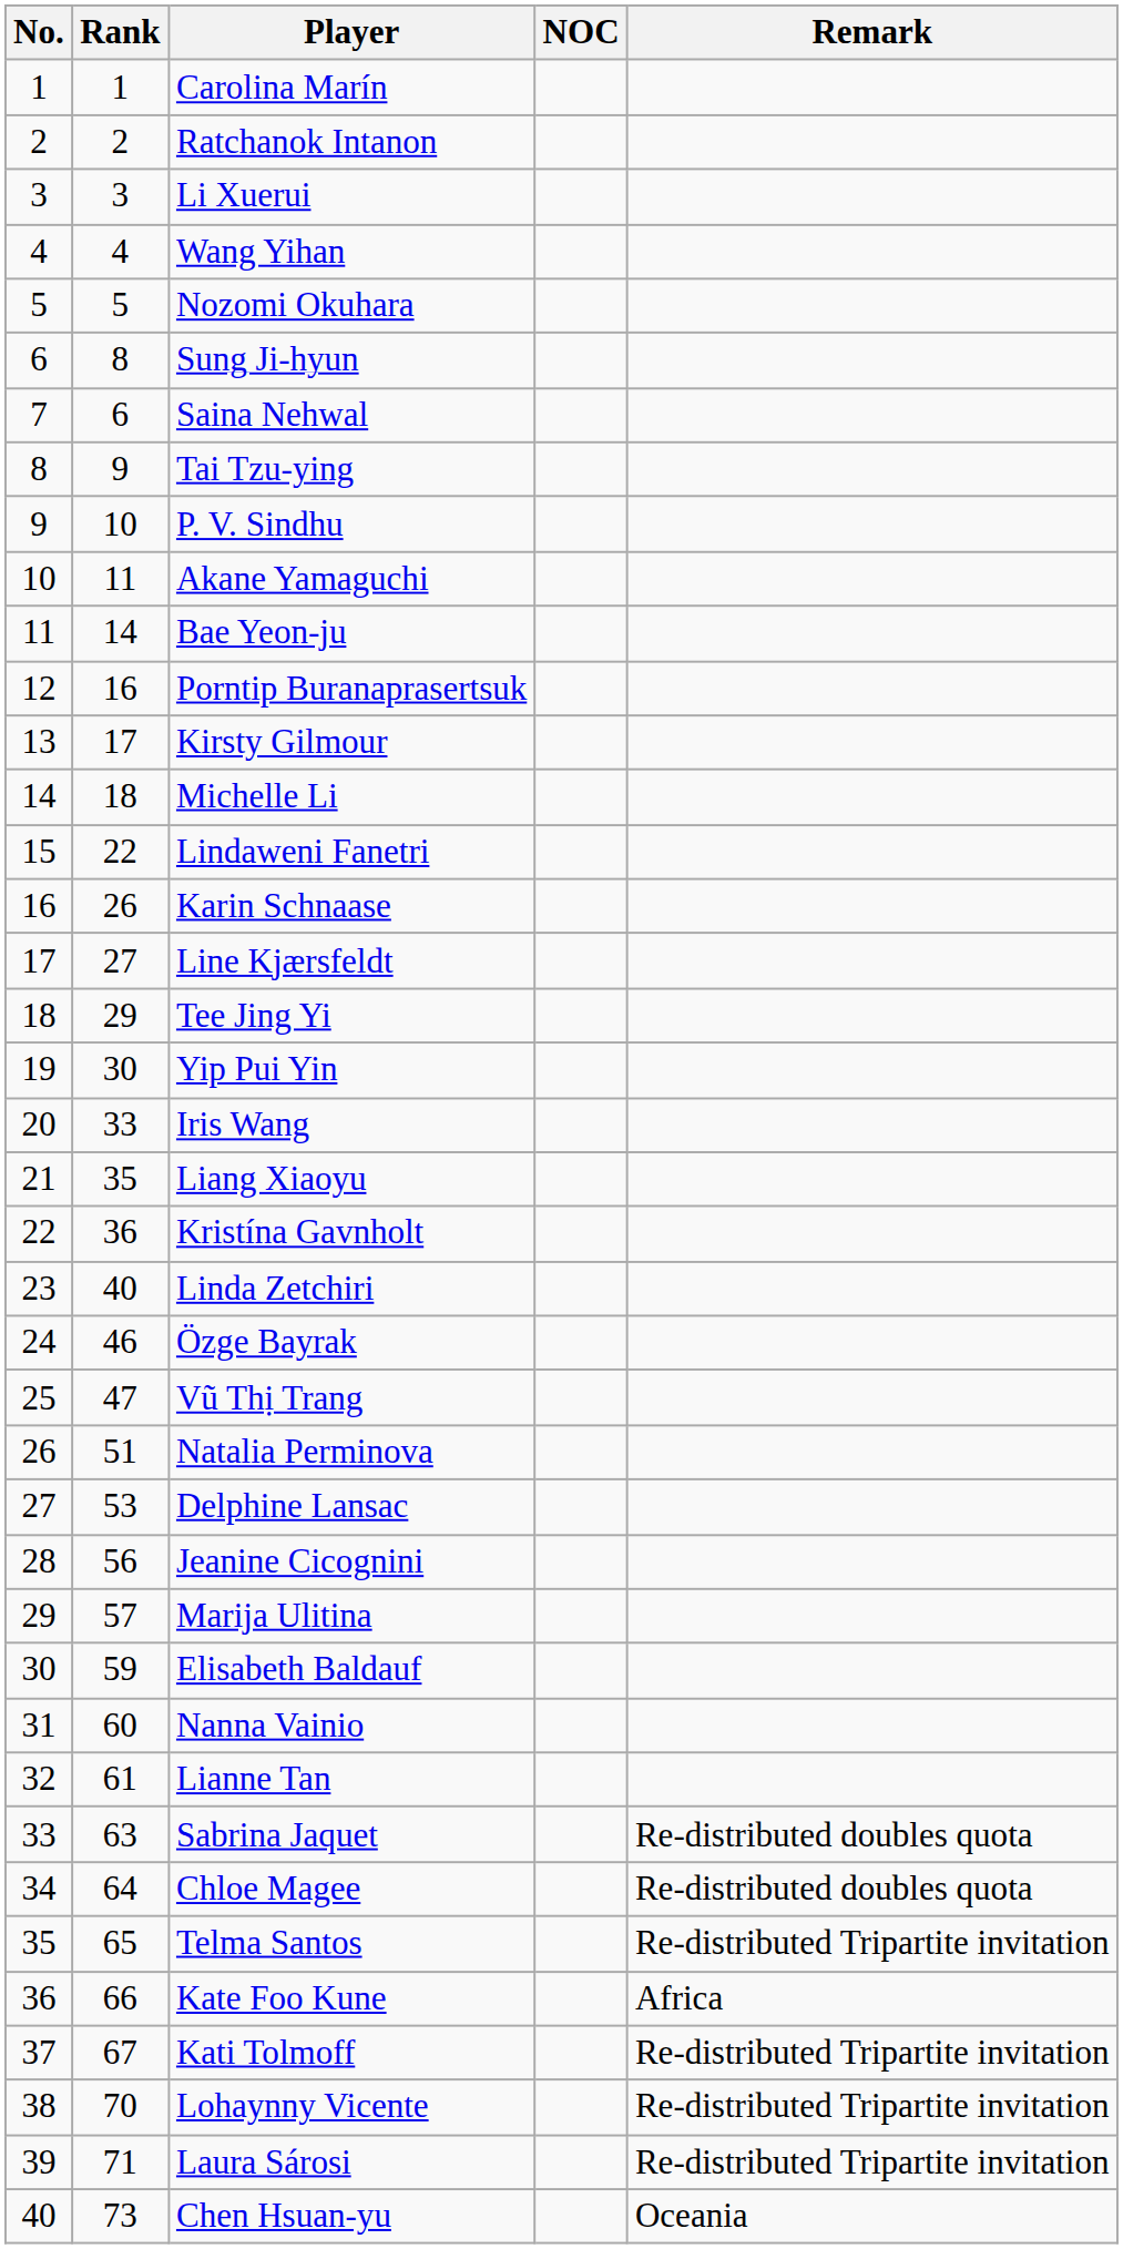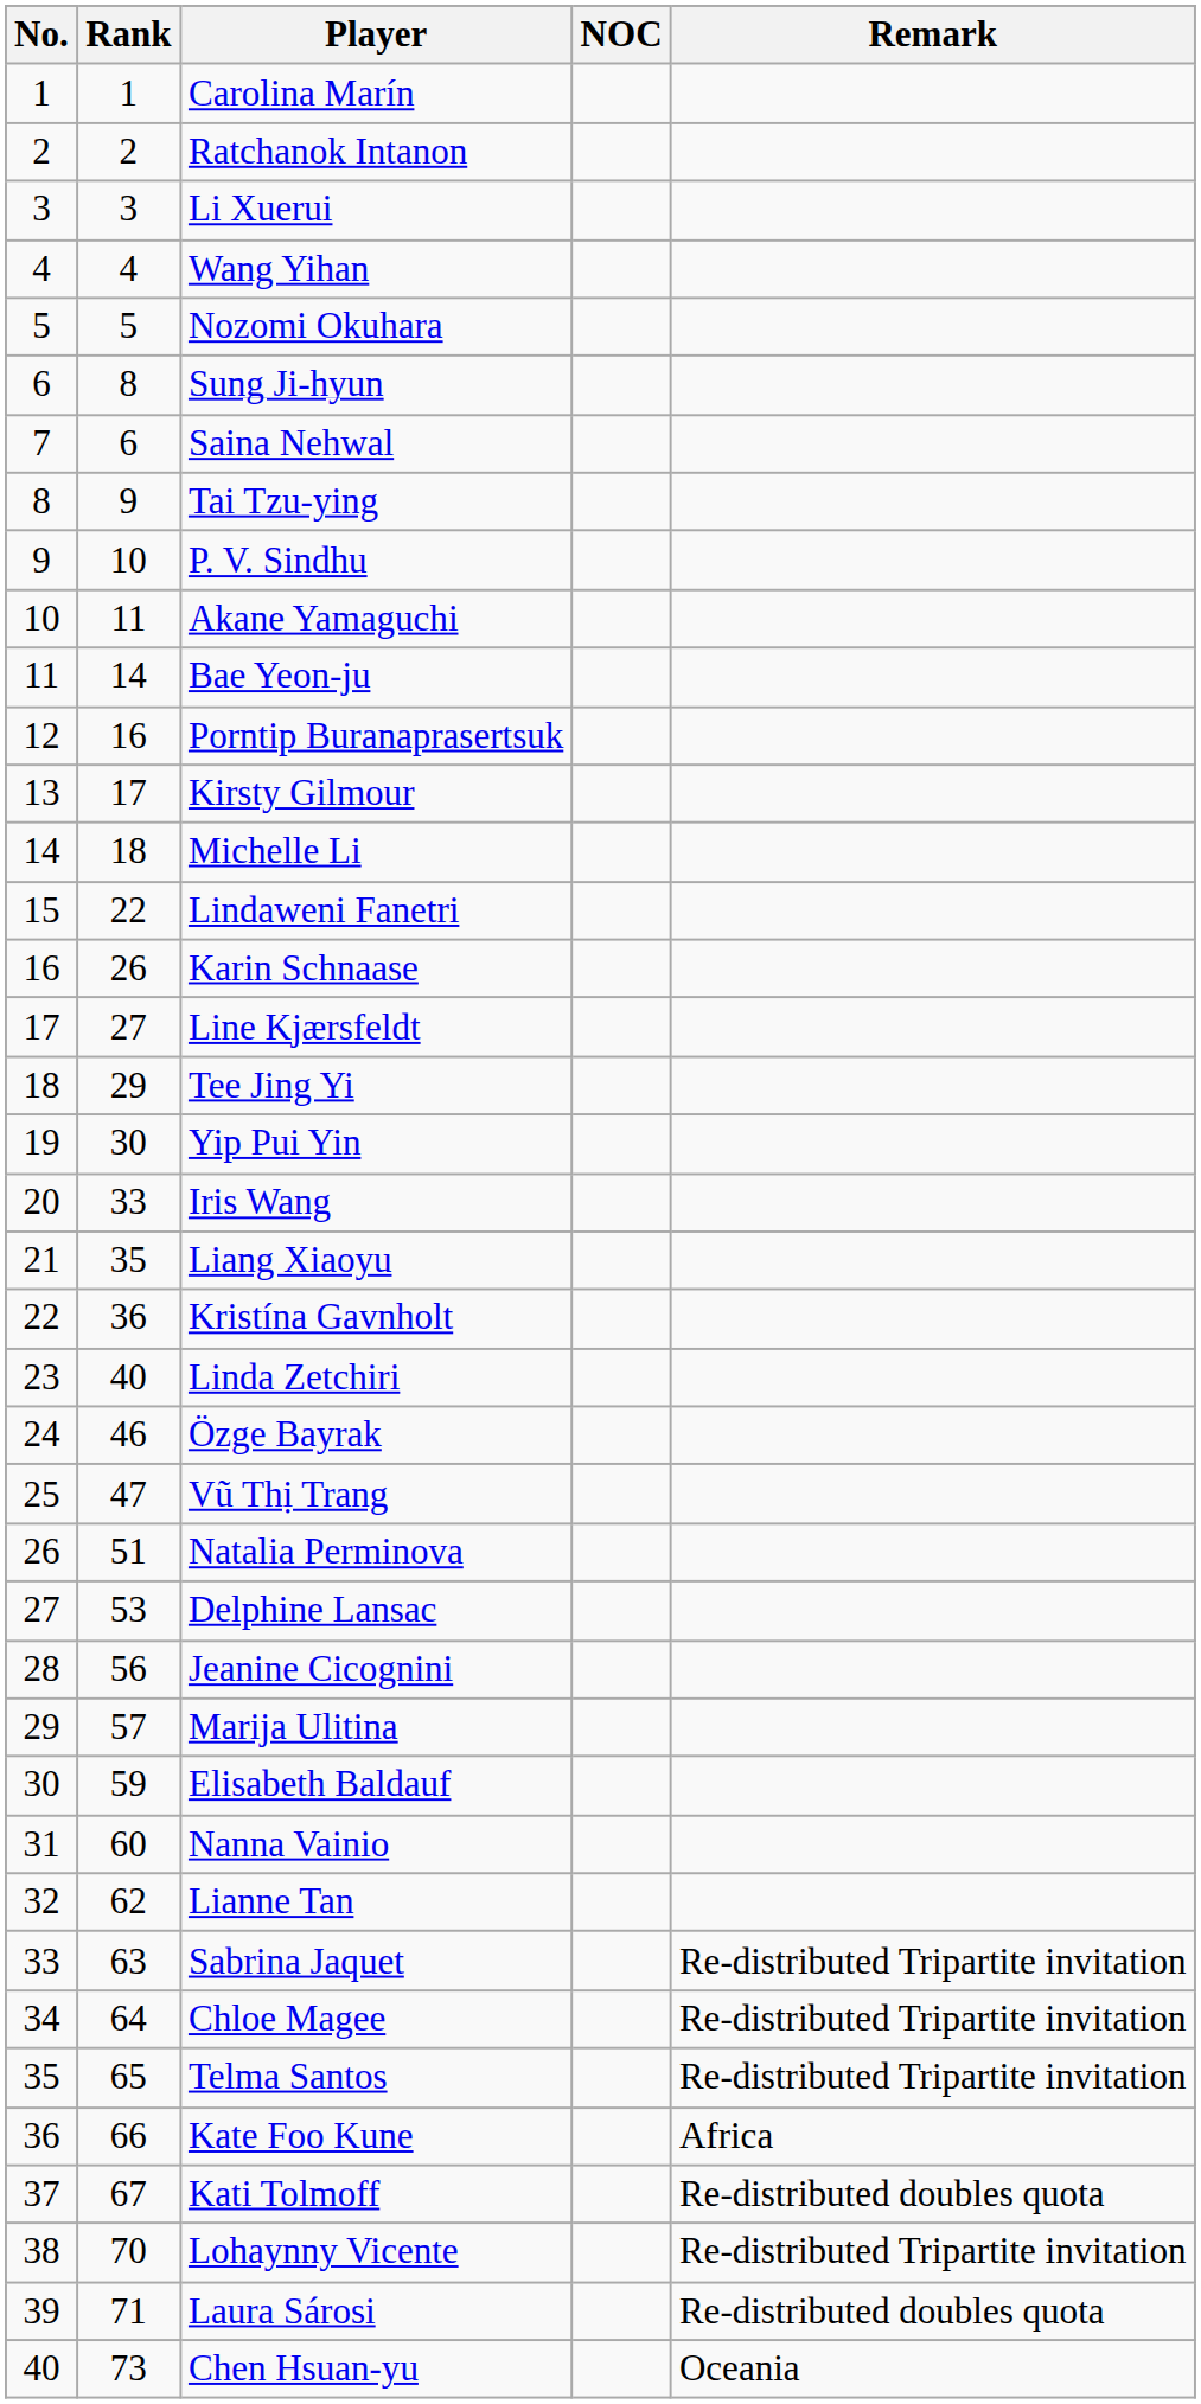 <table class="wikitable sortable">
 <tr>
 <th>No.</th>
 <th>Rank</th>
 <th>Player</th>
 <th>NOC</th>
 <th>Remark</th>
 </tr>
 <tr align=center>
 <td>1</td>
 <td>1</td>
 <td align=left><a href='#'>Carolina Marín</a></td>
 <td align=left></td>
 <td align=left></td>
 </tr>
 <tr align=center>
 <td>2</td>
 <td>2</td>
 <td align=left><a href='#'>Ratchanok Intanon</a></td>
 <td align=left></td>
 <td align=left></td>
 </tr>
 <tr align=center>
 <td>3</td>
 <td>3</td>
 <td align=left><a href='#'>Li Xuerui</a></td>
 <td align=left></td>
 <td align=left></td>
 </tr>
 <tr align=center>
 <td>4</td>
 <td>4</td>
 <td align=left><a href='#'>Wang Yihan</a></td>
 <td align=left></td>
 <td align=left></td>
 </tr>
 <tr align=center>
 <td>5</td>
 <td>5</td>
 <td align=left><a href='#'>Nozomi Okuhara</a></td>
 <td align=left></td>
 <td align=left></td>
 </tr>
 <tr align=center>
 <td>6</td>
 <td>8</td>
 <td align=left><a href='#'>Sung Ji-hyun</a></td>
 <td align=left></td>
 <td align=left></td>
 </tr>
 <tr align=center>
 <td>7</td>
 <td>6</td>
 <td align=left><a href='#'>Saina Nehwal</a></td>
 <td align=left></td>
 <td align=left></td>
 </tr>
 <tr align=center>
 <td>8</td>
 <td>9</td>
 <td align=left><a href='#'>Tai Tzu-ying</a></td>
 <td align=left></td>
 <td align=left></td>
 </tr>
 <tr align=center>
 <td>9</td>
 <td>10</td>
 <td align=left><a href='#'>P. V. Sindhu</a></td>
 <td align=left></td>
 <td align=left></td>
 </tr>
 <tr align=center>
 <td>10</td>
 <td>11</td>
 <td align=left><a href='#'>Akane Yamaguchi</a></td>
 <td align=left></td>
 <td align=left></td>
 </tr>
 <tr align=center>
 <td>11</td>
 <td>14</td>
 <td align=left><a href='#'>Bae Yeon-ju</a></td>
 <td align=left></td>
 <td align=left></td>
 </tr>
 <tr align=center>
 <td>12</td>
 <td>16</td>
 <td align=left><a href='#'>Porntip Buranaprasertsuk</a></td>
 <td align=left></td>
 <td align=left></td>
 </tr>
 <tr align=center>
 <td>13</td>
 <td>17</td>
 <td align=left><a href='#'>Kirsty Gilmour</a></td>
 <td align=left></td>
 <td align=left></td>
 </tr>
 <tr align=center>
 <td>14</td>
 <td>18</td>
 <td align=left><a href='#'>Michelle Li</a></td>
 <td align=left></td>
 <td align=left></td>
 </tr>
 <tr align=center>
 <td>15</td>
 <td>22</td>
 <td align=left><a href='#'>Lindaweni Fanetri</a></td>
 <td align=left></td>
 <td align=left></td>
 </tr>
 <tr align=center>
 <td>16</td>
 <td>26</td>
 <td align=left><a href='#'>Karin Schnaase</a></td>
 <td align=left></td>
 <td align=left></td>
 </tr>
 <tr align=center>
 <td>17</td>
 <td>27</td>
 <td align=left><a href='#'>Line Kjærsfeldt</a></td>
 <td align=left></td>
 <td align=left></td>
 </tr>
 <tr align=center>
 <td>18</td>
 <td>29</td>
 <td align=left><a href='#'>Tee Jing Yi</a></td>
 <td align=left></td>
 <td align=left></td>
 </tr>
 <tr align=center>
 <td>19</td>
 <td>30</td>
 <td align=left><a href='#'>Yip Pui Yin</a></td>
 <td align=left></td>
 <td align=left></td>
 </tr>
 <tr align=center>
 <td>20</td>
 <td>33</td>
 <td align=left><a href='#'>Iris Wang</a></td>
 <td align=left></td>
 <td align=left></td>
 </tr>
 <tr align=center>
 <td>21</td>
 <td>35</td>
 <td align=left><a href='#'>Liang Xiaoyu</a></td>
 <td align=left></td>
 <td align=left></td>
 </tr>
 <tr align=center>
 <td>22</td>
 <td>36</td>
 <td align=left><a href='#'>Kristína Gavnholt</a></td>
 <td align=left></td>
 <td align=left></td>
 </tr>
 <tr align=center>
 <td>23</td>
 <td>40</td>
 <td align=left><a href='#'>Linda Zetchiri</a></td>
 <td align=left></td>
 <td align=left></td>
 </tr>
 <tr align=center>
 <td>24</td>
 <td>46</td>
 <td align=left><a href='#'>Özge Bayrak</a></td>
 <td align=left></td>
 <td align=left></td>
 </tr>
 <tr align=center>
 <td>25</td>
 <td>47</td>
 <td align=left><a href='#'>Vũ Thị Trang</a></td>
 <td align=left></td>
 <td align=left></td>
 </tr>
 <tr align=center>
 <td>26</td>
 <td>51</td>
 <td align=left><a href='#'>Natalia Perminova</a></td>
 <td align=left></td>
 <td align=left></td>
 </tr>
 <tr align=center>
 <td>27</td>
 <td>53</td>
 <td align=left><a href='#'>Delphine Lansac</a></td>
 <td align=left></td>
 <td align=left></td>
 </tr>
 <tr align=center>
 <td>28</td>
 <td>56</td>
 <td align=left><a href='#'>Jeanine Cicognini</a></td>
 <td align=left></td>
 <td align=left></td>
 </tr>
 <tr align=center>
 <td>29</td>
 <td>57</td>
 <td align=left><a href='#'>Marija Ulitina</a></td>
 <td align=left></td>
 <td align=left></td>
 </tr>
 <tr align=center>
 <td>30</td>
 <td>59</td>
 <td align=left><a href='#'>Elisabeth Baldauf</a></td>
 <td align=left></td>
 <td align=left></td>
 </tr>
 <tr align=center>
 <td>31</td>
 <td>60</td>
 <td align=left><a href='#'>Nanna Vainio</a></td>
 <td align=left></td>
 <td align=left></td>
 </tr>
 <tr align=center>
 <td>32</td>
-<td>61</td>
+<td>62</td>
 <td align=left><a href='#'>Lianne Tan</a></td>
 <td align=left></td>
 <td align=left></td>
 </tr>
 <tr align=center>
 <td>33</td>
 <td>63</td>
 <td align=left><a href='#'>Sabrina Jaquet</a></td>
 <td align=left></td>
-<td align=left>Re-distributed doubles quota</td>
+<td align=left>Re-distributed Tripartite invitation</td>
 </tr>
 <tr align=center>
 <td>34</td>
 <td>64</td>
 <td align=left><a href='#'>Chloe Magee</a></td>
 <td align=left></td>
-<td align=left>Re-distributed doubles quota</td>
+<td align=left>Re-distributed Tripartite invitation</td>
 </tr>
 <tr align=center>
 <td>35</td>
 <td>65</td>
 <td align=left><a href='#'>Telma Santos</a></td>
 <td align=left></td>
 <td align=left>Re-distributed Tripartite invitation</td>
 </tr>
 <tr align=center>
 <td>36</td>
 <td>66</td>
 <td align=left><a href='#'>Kate Foo Kune</a></td>
 <td align=left></td>
 <td align=left>Africa</td>
 </tr>
 <tr align=center>
 <td>37</td>
 <td>67</td>
 <td align=left><a href='#'>Kati Tolmoff</a></td>
 <td align=left></td>
-<td align=left>Re-distributed Tripartite invitation</td>
+<td align=left>Re-distributed doubles quota</td>
 </tr>
 <tr align=center>
 <td>38</td>
 <td>70</td>
 <td align=left><a href='#'>Lohaynny Vicente</a></td>
 <td align=left></td>
 <td align=left>Re-distributed Tripartite invitation</td>
 </tr>
 <tr align=center>
 <td>39</td>
 <td>71</td>
 <td align=left><a href='#'>Laura Sárosi</a></td>
 <td align=left></td>
-<td align=left>Re-distributed Tripartite invitation</td>
+<td align=left>Re-distributed doubles quota</td>
 </tr>
 <tr align=center>
 <td>40</td>
 <td>73</td>
 <td align=left><a href='#'>Chen Hsuan-yu</a></td>
 <td align=left></td>
 <td align=left>Oceania</td>
 </tr>
 </table>
